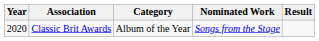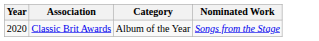 <table class="wikitable">
 <tr>
 <th>Year</th>
 <th>Association</th>
 <th>Category</th>
 <th>Nominated Work</th>
-<th>Result</th>
 </tr>
 <tr>
 <td>2020</td>
 <td><a href='#'>Classic Brit Awards</a></td>
 <td>Album of the Year</td>
 <td><em><a href='#'>Songs from the Stage</a></em></td>
-<td></td>
 </tr>
 </table>
